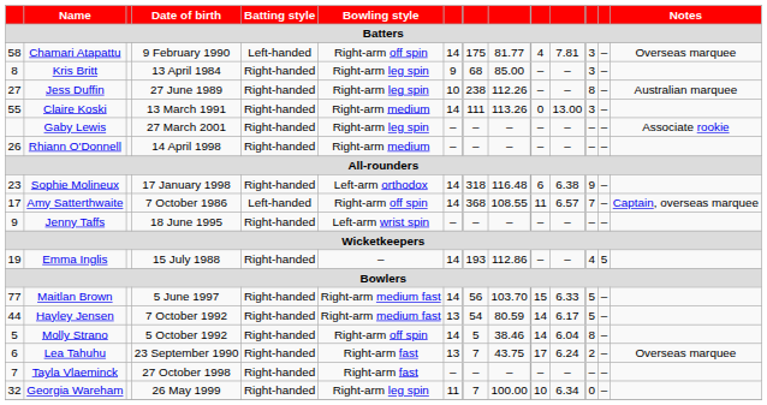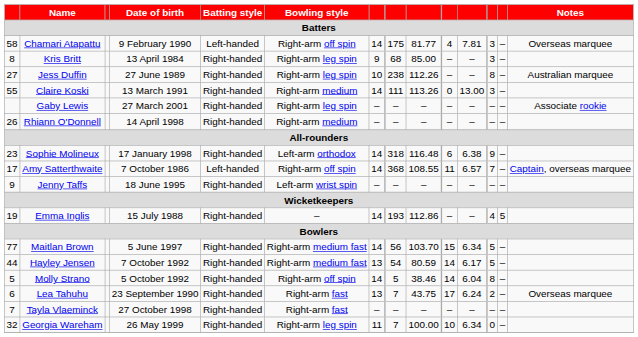 <table class="wikitable" style="font-size:95%;">
 <tr>
 <th style="background:red; color:white; text-align:center;"></th>
 <th style="background:red; color:white; text-align:center;">Name</th>
 <th style="background:red; color:white; text-align:center;"></th>
 <th style="background:red; color:white; text-align:center;">Date of birth</th>
 <th style="background:red; color:white; text-align:center;">Batting style</th>
 <th style="background:red; color:white; text-align:center;">Bowling style</th>
 <th style="background:red; color:white; text-align:center;"></th>
 <th style="background:red; color:white; border-left-width: 2px; text-align:center;"></th>
 <th style="background:red; color:white; text-align:center;"></th>
 <th style="background:red; color:white; border-left-width: 2px; text-align:center;"></th>
 <th style="background:red; color:white; text-align:center;"></th>
 <th style="background:red; color:white; border-left-width: 2px; text-align:center;"></th>
 <th style="background:red; color:white; text-align:center;"></th>
 <th style="background:red; color:white; text-align:center;">Notes</th>
 </tr>
 <tr>
 <th colspan="14" style="background: #DCDCDC; text-align:center;">Batters</th>
 </tr>
 <tr align=center>
 <td>58</td>
 <td><a href='#'>Chamari Atapattu</a></td>
 <td></td>
 <td>9 February 1990</td>
 <td>Left-handed</td>
 <td>Right-arm <a href='#'>off spin</a></td>
 <td>14</td>
 <td style="border-left-width: 2px">175</td>
 <td>81.77</td>
 <td style="border-left-width: 2px">4</td>
 <td>7.81</td>
 <td style="border-left-width: 2px">3</td>
 <td>–</td>
 <td>Overseas marquee</td>
 </tr>
 <tr align=center>
 <td>8</td>
 <td><a href='#'>Kris Britt</a></td>
 <td></td>
 <td>13 April 1984</td>
 <td>Right-handed</td>
 <td>Right-arm <a href='#'>leg spin</a></td>
 <td>9</td>
 <td style="border-left-width: 2px">68</td>
 <td>85.00</td>
 <td style="border-left-width: 2px">–</td>
 <td>–</td>
 <td style="border-left-width: 2px">3</td>
 <td>–</td>
 <td></td>
 </tr>
 <tr align=center>
 <td>27</td>
 <td><a href='#'>Jess Duffin</a></td>
 <td></td>
 <td>27 June 1989</td>
 <td>Right-handed</td>
 <td>Right-arm <a href='#'>leg spin</a></td>
 <td>10</td>
 <td style="border-left-width: 2px">238</td>
 <td>112.26</td>
 <td style="border-left-width: 2px">–</td>
 <td>–</td>
 <td style="border-left-width: 2px">8</td>
 <td>–</td>
 <td>Australian marquee</td>
 </tr>
 <tr align=center>
 <td>55</td>
 <td><a href='#'>Claire Koski</a></td>
 <td></td>
 <td>13 March 1991</td>
 <td>Right-handed</td>
 <td>Right-arm <a href='#'>medium</a></td>
 <td>14</td>
 <td style="border-left-width: 2px">111</td>
 <td>113.26</td>
 <td style="border-left-width: 2px">0</td>
 <td>13.00</td>
 <td style="border-left-width: 2px">3</td>
 <td>–</td>
 <td></td>
 </tr>
 <tr align=center>
 <td></td>
 <td><a href='#'>Gaby Lewis</a></td>
 <td></td>
 <td>27 March 2001</td>
 <td>Right-handed</td>
 <td>Right-arm <a href='#'>leg spin</a></td>
 <td>–</td>
 <td style="border-left-width: 2px">–</td>
 <td>–</td>
 <td style="border-left-width: 2px">–</td>
 <td>–</td>
 <td style="border-left-width: 2px">–</td>
 <td>–</td>
 <td>Associate <a href='#'>rookie</a></td>
 </tr>
 <tr align=center>
 <td>26</td>
 <td><a href='#'>Rhiann O'Donnell</a></td>
 <td></td>
 <td>14 April 1998</td>
 <td>Right-handed</td>
 <td>Right-arm <a href='#'>medium</a></td>
 <td>–</td>
 <td style="border-left-width: 2px">–</td>
 <td>–</td>
 <td style="border-left-width: 2px">–</td>
 <td>–</td>
 <td style="border-left-width: 2px">–</td>
 <td>–</td>
 <td></td>
 </tr>
 <tr>
 <th colspan="14" style="background: #DCDCDC; text-align:center;">All-rounders</th>
 </tr>
 <tr align=center>
 <td>23</td>
 <td><a href='#'>Sophie Molineux</a></td>
 <td></td>
 <td>17 January 1998</td>
 <td>Right-handed</td>
 <td>Left-arm <a href='#'>orthodox</a></td>
 <td>14</td>
 <td style="border-left-width: 2px">318</td>
 <td>116.48</td>
 <td style="border-left-width: 2px">6</td>
 <td>6.38</td>
 <td style="border-left-width: 2px">9</td>
 <td>–</td>
 <td></td>
 </tr>
 <tr align=center>
 <td>17</td>
 <td><a href='#'>Amy Satterthwaite</a></td>
 <td></td>
 <td>7 October 1986</td>
 <td>Left-handed</td>
 <td>Right-arm <a href='#'>off spin</a></td>
 <td>14</td>
 <td style="border-left-width: 2px">368</td>
 <td>108.55</td>
 <td style="border-left-width: 2px">11</td>
 <td>6.57</td>
 <td style="border-left-width: 2px">7</td>
 <td>–</td>
 <td><a href='#'>Captain</a>, overseas marquee</td>
 </tr>
 <tr align=center>
 <td>9</td>
 <td><a href='#'>Jenny Taffs</a></td>
 <td align=center></td>
 <td>18 June 1995</td>
 <td>Right-handed</td>
 <td>Left-arm <a href='#'>wrist spin</a></td>
 <td>–</td>
 <td style="border-left-width: 2px">–</td>
 <td>–</td>
 <td style="border-left-width: 2px">–</td>
 <td>–</td>
 <td style="border-left-width: 2px">–</td>
 <td>–</td>
 <td></td>
 </tr>
 <tr>
 <th colspan="14" style="background: #DCDCDC; text-align:center;">Wicketkeepers</th>
 </tr>
 <tr align=center>
 <td>19</td>
 <td><a href='#'>Emma Inglis</a></td>
 <td align=center></td>
 <td>15 July 1988</td>
 <td>Right-handed</td>
 <td>–</td>
 <td>14</td>
 <td style="border-left-width: 2px">193</td>
 <td>112.86</td>
 <td style="border-left-width: 2px">–</td>
 <td>–</td>
 <td style="border-left-width: 2px">4</td>
 <td>5</td>
 <td></td>
 </tr>
 <tr>
 <th colspan="15" style="background: #DCDCDC; text-align:center;">Bowlers</th>
 </tr>
 <tr align=center>
 <td>77</td>
 <td><a href='#'>Maitlan Brown</a></td>
 <td></td>
 <td>5 June 1997</td>
 <td>Right-handed</td>
 <td>Right-arm <a href='#'>medium fast</a></td>
 <td>14</td>
 <td style="border-left-width: 2px">56</td>
 <td>103.70</td>
 <td style="border-left-width: 2px">15</td>
-<td>6.33</td>
+<td>6.34</td>
 <td style="border-left-width: 2px">5</td>
 <td>–</td>
 <td></td>
 </tr>
 <tr align=center>
 <td>44</td>
 <td><a href='#'>Hayley Jensen</a></td>
 <td></td>
 <td>7 October 1992</td>
 <td>Right-handed</td>
 <td>Right-arm <a href='#'>medium fast</a></td>
 <td>13</td>
 <td style="border-left-width: 2px">54</td>
 <td>80.59</td>
 <td style="border-left-width: 2px">14</td>
 <td>6.17</td>
 <td style="border-left-width: 2px">5</td>
 <td>–</td>
 <td></td>
 </tr>
 <tr align=center>
 <td>5</td>
 <td><a href='#'>Molly Strano</a></td>
 <td></td>
 <td>5 October 1992</td>
 <td>Right-handed</td>
 <td>Right-arm <a href='#'>off spin</a></td>
 <td>14</td>
 <td style="border-left-width: 2px">5</td>
 <td>38.46</td>
 <td style="border-left-width: 2px">14</td>
 <td>6.04</td>
 <td style="border-left-width: 2px">8</td>
 <td>–</td>
 <td></td>
 </tr>
 <tr align=center>
 <td>6</td>
 <td><a href='#'>Lea Tahuhu</a></td>
 <td></td>
 <td>23 September 1990</td>
 <td>Right-handed</td>
 <td>Right-arm <a href='#'>fast</a></td>
 <td>13</td>
 <td style="border-left-width: 2px">7</td>
 <td>43.75</td>
 <td style="border-left-width: 2px">17</td>
 <td>6.24</td>
 <td style="border-left-width: 2px">2</td>
 <td>–</td>
 <td>Overseas marquee</td>
 </tr>
 <tr align=center>
 <td>7</td>
 <td><a href='#'>Tayla Vlaeminck</a></td>
 <td></td>
 <td>27 October 1998</td>
 <td>Right-handed</td>
 <td>Right-arm <a href='#'>fast</a></td>
 <td>–</td>
 <td style="border-left-width: 2px">–</td>
 <td>–</td>
 <td style="border-left-width: 2px">–</td>
 <td>–</td>
 <td style="border-left-width: 2px">–</td>
 <td>–</td>
 <td></td>
 </tr>
 <tr align=center>
 <td>32</td>
 <td><a href='#'>Georgia Wareham</a></td>
 <td></td>
 <td>26 May 1999</td>
 <td>Right-handed</td>
 <td>Right-arm <a href='#'>leg spin</a></td>
 <td>11</td>
 <td style="border-left-width: 2px">7</td>
 <td>100.00</td>
 <td style="border-left-width: 2px">10</td>
 <td>6.34</td>
 <td style="border-left-width: 2px">0</td>
 <td>–</td>
 <td></td>
 </tr>
 <tr>
 </tr>
 </table>
